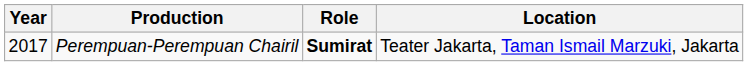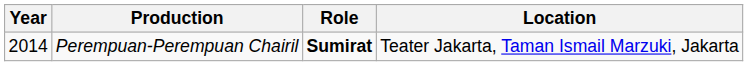 <table class="wikitable sortable">
 <tr>
 <th>Year</th>
 <th>Production</th>
 <th>Role</th>
 <th>Location</th>
 </tr>
 <tr>
-<td>2017</td>
+<td>2014</td>
 <td><em>Perempuan-Perempuan Chairil</em></td>
 <td><strong>Sumirat</strong></td>
 <td>Teater Jakarta, <a href='#'>Taman Ismail Marzuki</a>, Jakarta<br></td>
 </tr>
 </table>
